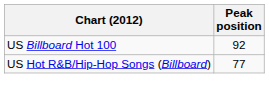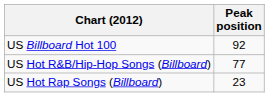 <table class="wikitable sortable">
 <tr>
 <th scope="col">Chart (2012)</th>
 <th scope="col">Peak<br>position</th>
 </tr>
 <tr>
 <td>US <a href='#'><em>Billboard</em> Hot 100</a></td>
 <td style="text-align:center;">92</td>
 </tr>
 <tr>
 <td>US <a href='#'>Hot R&B/Hip-Hop Songs</a> (<em><a href='#'>Billboard</a></em>)</td>
 <td style="text-align:center;">77</td>
 </tr>
+<tr>
+<td>US <a href='#'>Hot Rap Songs</a> (<em><a href='#'>Billboard</a></em>)</td>
+<td style="text-align:center;">23</td>
+</tr>
 </table>
